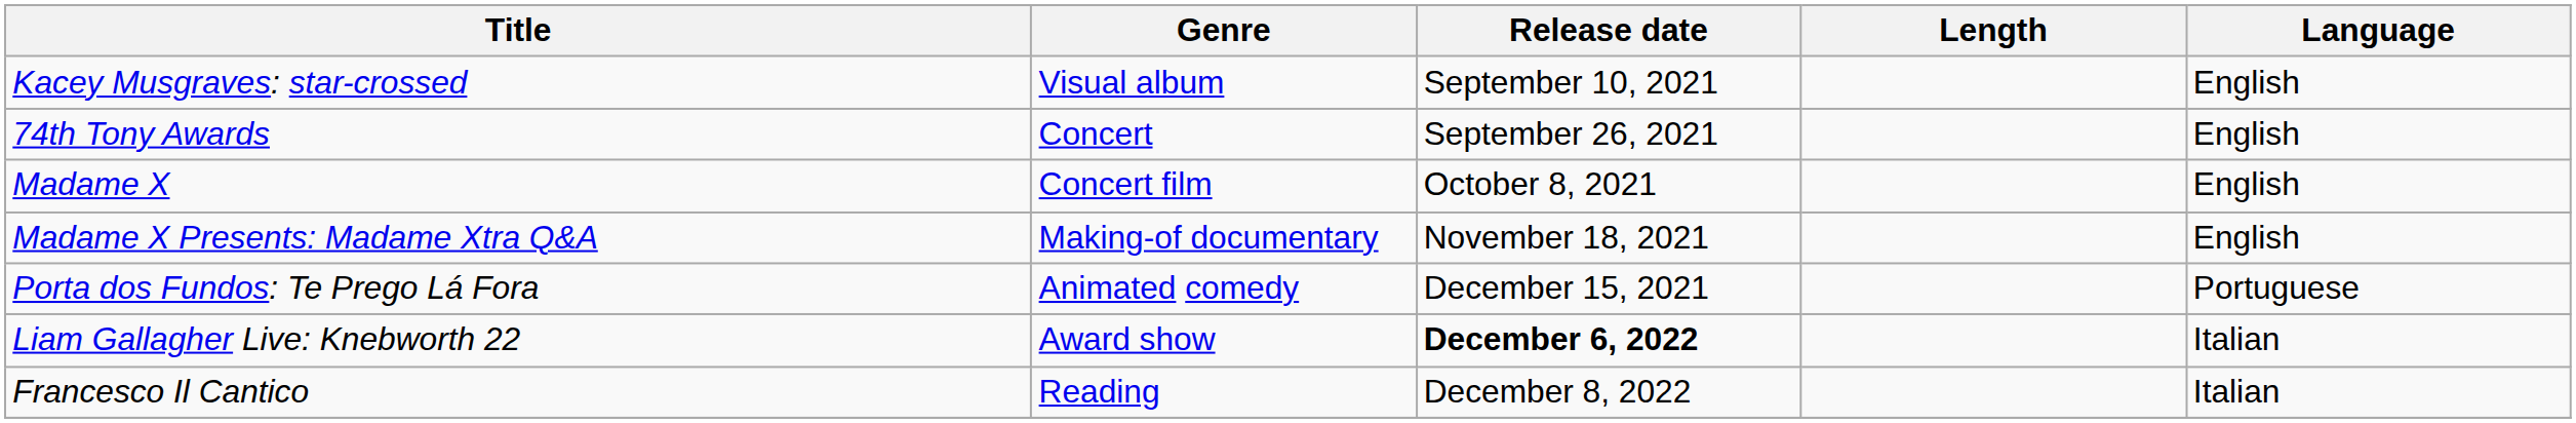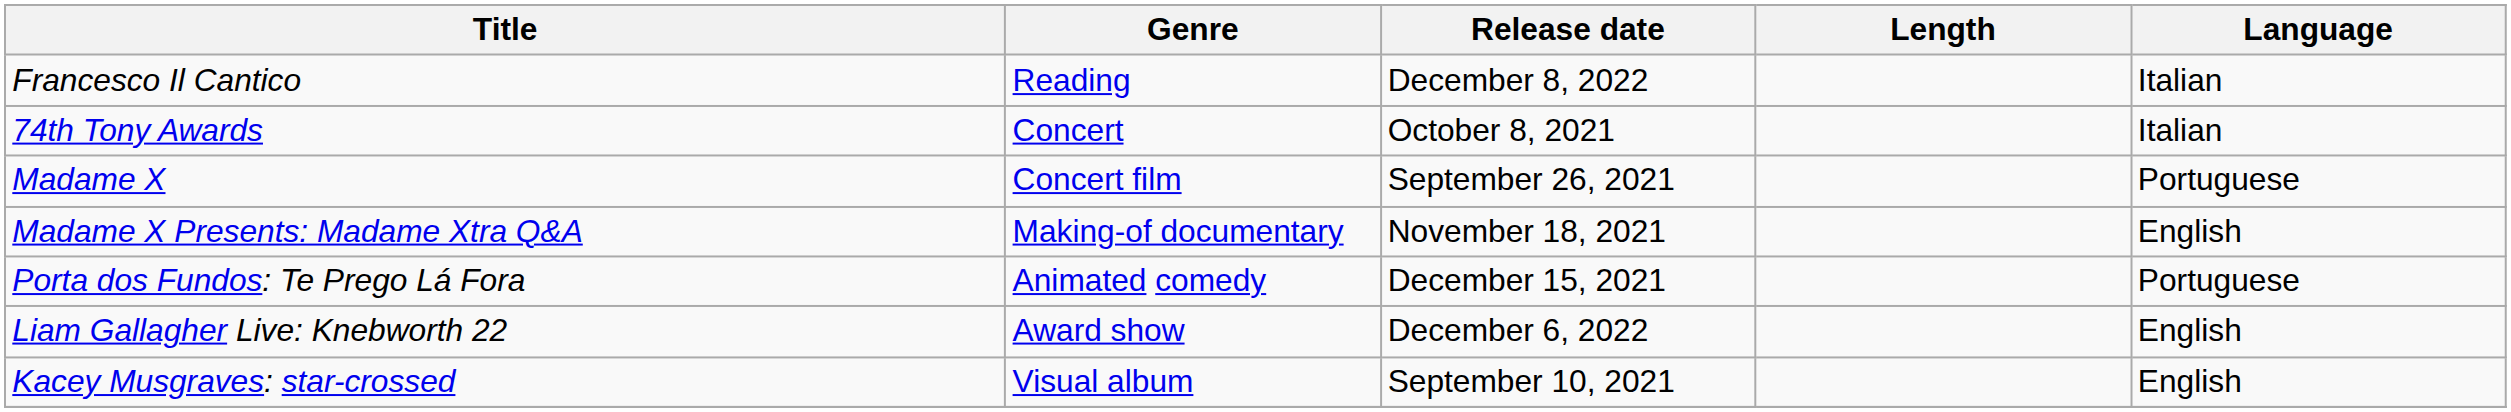 <table class="wikitable sortable" style="width:100%;">
 <tr>
 <th style="width:40%;">Title</th>
 <th style="width:15%;">Genre</th>
 <th style="width:15%;">Release date</th>
 <th style="width:15%;">Length</th>
 <th style="width:15%;">Language</th>
 </tr>
 <tr>
-<td><em><a href='#'>Kacey Musgraves</a>: <a href='#'>star-crossed</a></em></td>
-<td><a href='#'>Visual album</a></td>
-<td>September 10, 2021</td>
+<td><em>Francesco Il Cantico</em></td>
+<td><a href='#'>Reading</a></td>
+<td>December 8, 2022</td>
 <td></td>
-<td>English</td>
+<td>Italian</td>
 </tr>
 <tr>
 <td><em><a href='#'>74th Tony Awards</a></em></td>
 <td><a href='#'>Concert</a></td>
-<td>September 26, 2021</td>
+<td>October 8, 2021</td>
 <td></td>
-<td>English</td>
+<td>Italian</td>
 </tr>
 <tr>
 <td><em><a href='#'>Madame X</a></em></td>
 <td><a href='#'>Concert film</a></td>
-<td>October 8, 2021</td>
+<td>September 26, 2021</td>
 <td></td>
-<td>English</td>
+<td>Portuguese</td>
 </tr>
 <tr>
 <td><em><a href='#'>Madame X Presents: Madame Xtra Q&A</a></em></td>
 <td><a href='#'>Making-of documentary</a></td>
 <td>November 18, 2021</td>
 <td></td>
 <td>English</td>
 </tr>
 <tr>
 <td><em><a href='#'>Porta dos Fundos</a>: Te Prego Lá Fora</em></td>
 <td><a href='#'>Animated</a> <a href='#'>comedy</a></td>
 <td>December 15, 2021</td>
 <td></td>
 <td>Portuguese</td>
 </tr>
 <tr>
 <td><em><a href='#'>Liam Gallagher</a> Live: Knebworth 22</em></td>
 <td><a href='#'>Award show</a></td>
-<td><strong>December 6, 2022</strong></td>
+<td>December 6, 2022</td>
 <td></td>
-<td>Italian</td>
+<td>English</td>
 </tr>
 <tr>
-<td><em>Francesco Il Cantico</em></td>
-<td><a href='#'>Reading</a></td>
-<td>December 8, 2022</td>
+<td><em><a href='#'>Kacey Musgraves</a>: <a href='#'>star-crossed</a></em></td>
+<td><a href='#'>Visual album</a></td>
+<td>September 10, 2021</td>
 <td></td>
-<td>Italian</td>
+<td>English</td>
 </tr>
 <tr>
 </tr>
 </table>
